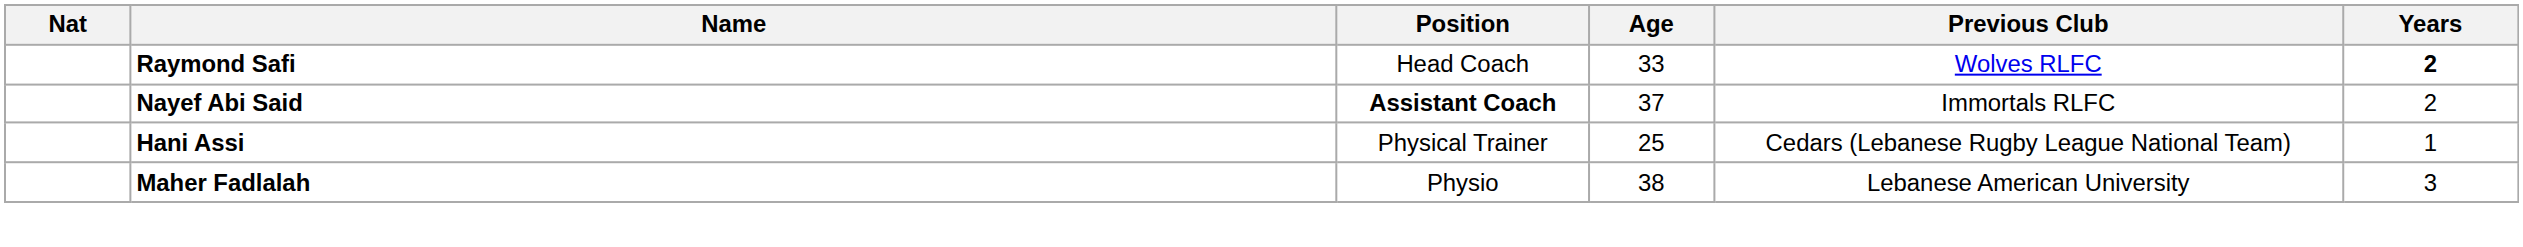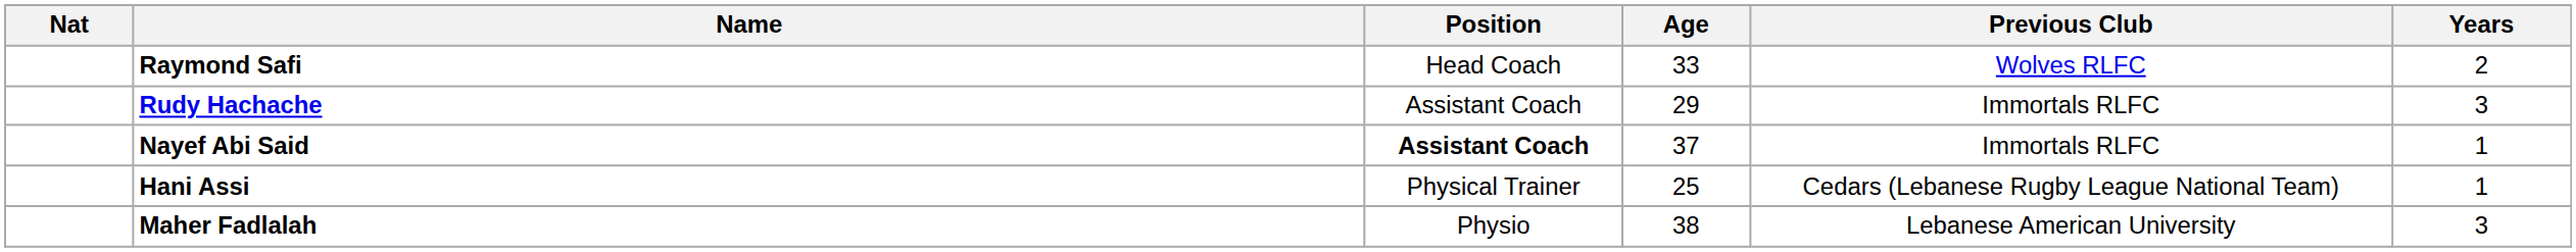 <table class="wikitable sortable" width="100%" style="font-size:75%">
 <tr bgcolor="#efefef">
 </tr>
 <tr bgcolor="#efefef">
 <th width=5%>Nat</th>
 <th !width=35%>Name</th>
 <th width=10%>Position</th>
 <th width=5%>Age</th>
 <th width=25%>Previous Club</th>
 <th width=7%>Years</th>
 </tr>
 <tr bgcolor=#FFFFFF>
 <td align=center></td>
 <td><strong> Raymond Safi</strong></td>
 <td align=center>Head Coach</td>
 <td align=center>33</td>
 <td align=center><a href='#'>Wolves RLFC</a></td>
-<td align=center><strong>2</strong></td>
+<td align=center>2</td>
+</tr>
+<tr bgcolor=#FFFFFF>
+<td align=center></td>
+<td><strong> <a href='#'>Rudy Hachache</a></strong></td>
+<td align=center>Assistant Coach</td>
+<td align=center>29</td>
+<td align=center>Immortals RLFC</td>
+<td align=center>3</td>
 </tr>
 <tr bgcolor=#FFFFFF>
 <td align=center></td>
 <td><strong> Nayef Abi Said</strong></td>
 <td align=center><strong>Assistant Coach</strong></td>
 <td align=center>37</td>
 <td align=center>Immortals RLFC</td>
-<td align=center>2</td>
+<td align=center>1</td>
 </tr>
 <tr bgcolor=#FFFFFF>
 <td align=center></td>
 <td><strong> Hani Assi</strong></td>
 <td align=center>Physical Trainer</td>
 <td align=center>25</td>
 <td align=center>Cedars (Lebanese Rugby League National Team)</td>
 <td align=center>1</td>
 </tr>
 <tr bgcolor=#FFFFFF>
 <td align=center></td>
 <td><strong> Maher Fadlalah</strong></td>
 <td align=center>Physio</td>
 <td align=center>38</td>
 <td align=center>Lebanese American University</td>
 <td align=center>3</td>
 </tr>
 </table>
